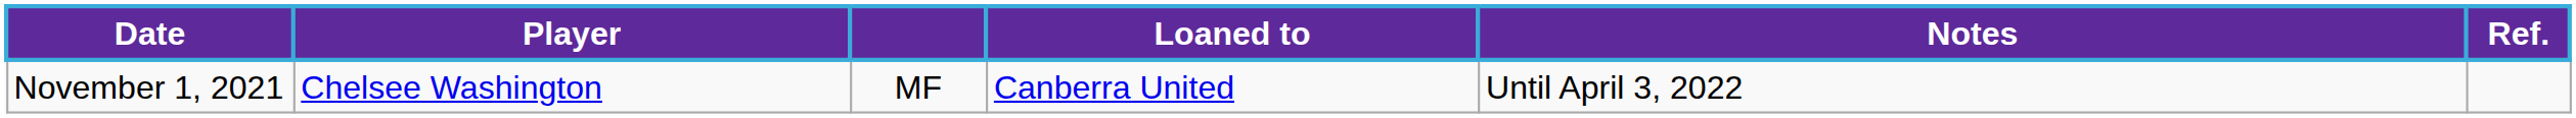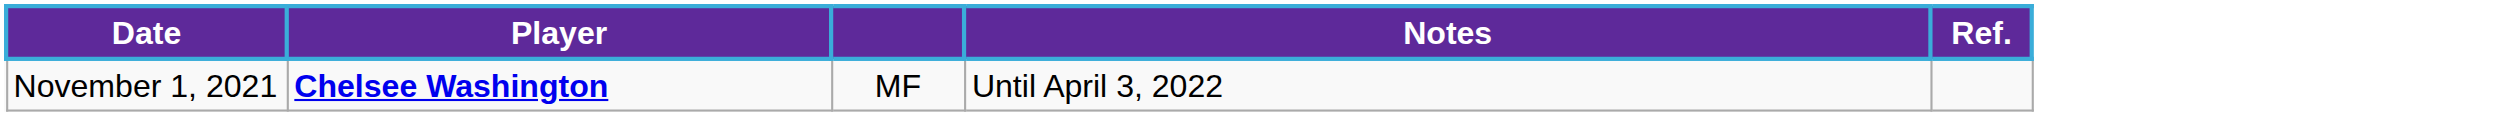 <table class="wikitable" style="text-align:left; font-size:95%;">
 <tr>
 <th style="background:#5E299A; color:white; border:2px solid #3aadd9; width:125px;">Date</th>
 <th style="background:#5E299A; color:white; border:2px solid #3aadd9; width:250px;">Player</th>
 <th style="background:#5E299A; color:white; border:2px solid #3aadd9; width:55px;"></th>
-<th style="background:#5E299A; color:white; border:2px solid #3aadd9; width:220px;">Loaned to</th>
 <th style="background:#5E299A; color:white; border:2px solid #3aadd9; width:450px;">Notes</th>
 <th style="background:#5E299A; color:white; border:2px solid #3aadd9; width:40px;">Ref.</th>
 </tr>
 <tr>
 <td>November 1, 2021</td>
-<td> <a href='#'>Chelsee Washington</a></td>
+<td><strong> <a href='#'>Chelsee Washington</a></strong></td>
 <td style="text-align: center;">MF</td>
-<td> <a href='#'>Canberra United</a></td>
 <td>Until April 3, 2022</td>
 <td></td>
 </tr>
 </table>
